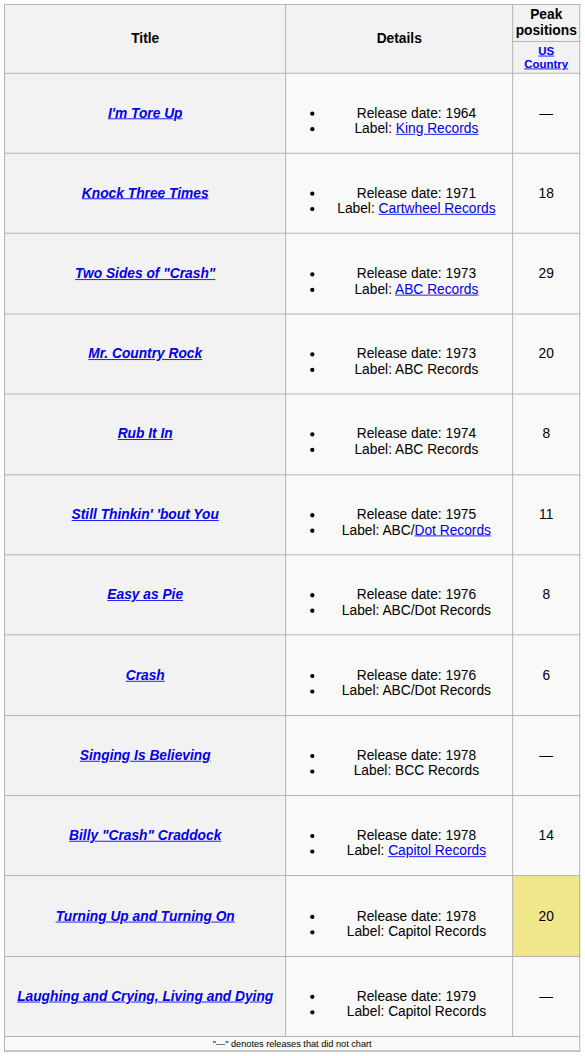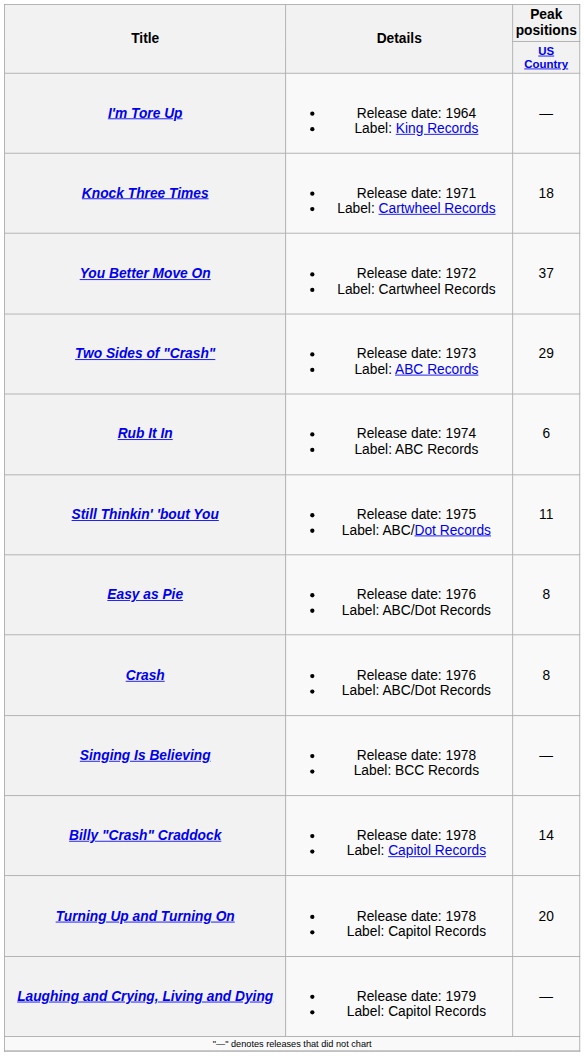 <table class="wikitable plainrowheaders" style="text-align:center;">
 <tr>
 <th rowspan="2" style="width:20em;">Title</th>
 <th rowspan="2" style="width:16em;">Details</th>
 <th>Peak positions</th>
 </tr>
 <tr style="font-size:smaller;">
 <th width="65"><a href='#'>US Country</a></th>
 </tr>
 <tr>
 <th scope="row"><em><a href='#'>I'm Tore Up</a></em></th>
 <td><br><ul><li>Release date: 1964</li><li>Label: <a href='#'>King Records</a></li></ul></td>
 <td>—</td>
 </tr>
 <tr>
 <th scope="row"><em><a href='#'>Knock Three Times</a></em></th>
 <td><br><ul><li>Release date: 1971</li><li>Label: <a href='#'>Cartwheel Records</a></li></ul></td>
 <td>18</td>
 </tr>
 <tr>
+<th scope="row"><em><a href='#'>You Better Move On</a></em></th>
+<td><br><ul><li>Release date: 1972</li><li>Label: Cartwheel Records</li></ul></td>
+<td>37</td>
+</tr>
+<tr>
 <th scope="row"><em><a href='#'>Two Sides of "Crash"</a></em></th>
 <td><br><ul><li>Release date: 1973</li><li>Label: <a href='#'>ABC Records</a></li></ul></td>
 <td>29</td>
 </tr>
 <tr>
-<th scope="row"><em><a href='#'>Mr. Country Rock</a></em></th>
-<td><br><ul><li>Release date: 1973</li><li>Label: ABC Records</li></ul></td>
-<td>20</td>
-</tr>
-<tr>
 <th scope="row"><em><a href='#'>Rub It In</a></em></th>
 <td><br><ul><li>Release date: 1974</li><li>Label: ABC Records</li></ul></td>
-<td>8</td>
+<td>6</td>
 </tr>
 <tr>
 <th scope="row"><em><a href='#'>Still Thinkin' 'bout You</a></em></th>
 <td><br><ul><li>Release date: 1975</li><li>Label: ABC/<a href='#'>Dot Records</a></li></ul></td>
 <td>11</td>
 </tr>
 <tr>
 <th scope="row"><em><a href='#'>Easy as Pie</a></em></th>
 <td><br><ul><li>Release date: 1976</li><li>Label: ABC/Dot Records</li></ul></td>
 <td>8</td>
 </tr>
 <tr>
 <th scope="row"><em><a href='#'>Crash</a></em></th>
 <td><br><ul><li>Release date: 1976</li><li>Label: ABC/Dot Records</li></ul></td>
-<td>6</td>
+<td>8</td>
 </tr>
 <tr>
 <th scope="row"><em><a href='#'>Singing Is Believing</a></em></th>
 <td><br><ul><li>Release date: 1978</li><li>Label: BCC Records</li></ul></td>
 <td>—</td>
 </tr>
 <tr>
 <th scope="row"><em><a href='#'>Billy "Crash" Craddock</a></em></th>
 <td><br><ul><li>Release date: 1978</li><li>Label: <a href='#'>Capitol Records</a></li></ul></td>
 <td>14</td>
 </tr>
 <tr>
 <th scope="row"><em><a href='#'>Turning Up and Turning On</a></em></th>
 <td><br><ul><li>Release date: 1978</li><li>Label: Capitol Records</li></ul></td>
-<td style="background: khaki;">20</td>
+<td>20</td>
 </tr>
 <tr>
 <th scope="row"><em><a href='#'>Laughing and Crying, Living and Dying</a></em></th>
 <td><br><ul><li>Release date: 1979</li><li>Label: Capitol Records</li></ul></td>
 <td>—</td>
 </tr>
 <tr>
 <td colspan="3" style="font-size: 8pt">"—" denotes releases that did not chart</td>
 </tr>
 <tr>
 </tr>
 </table>
